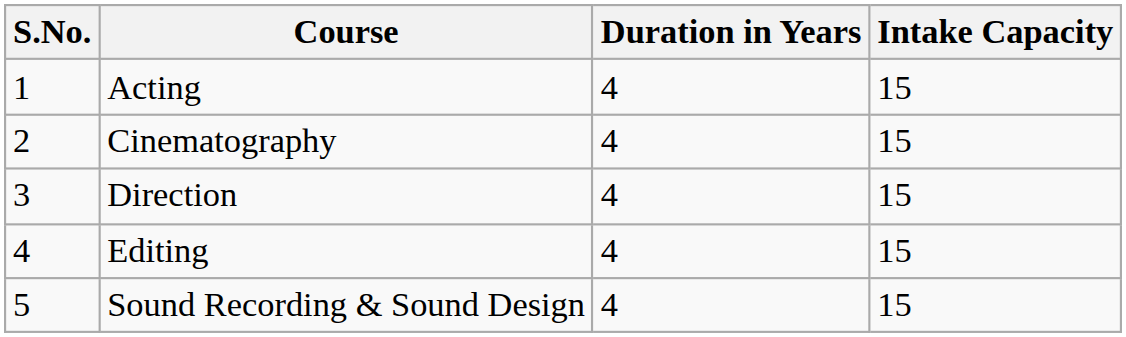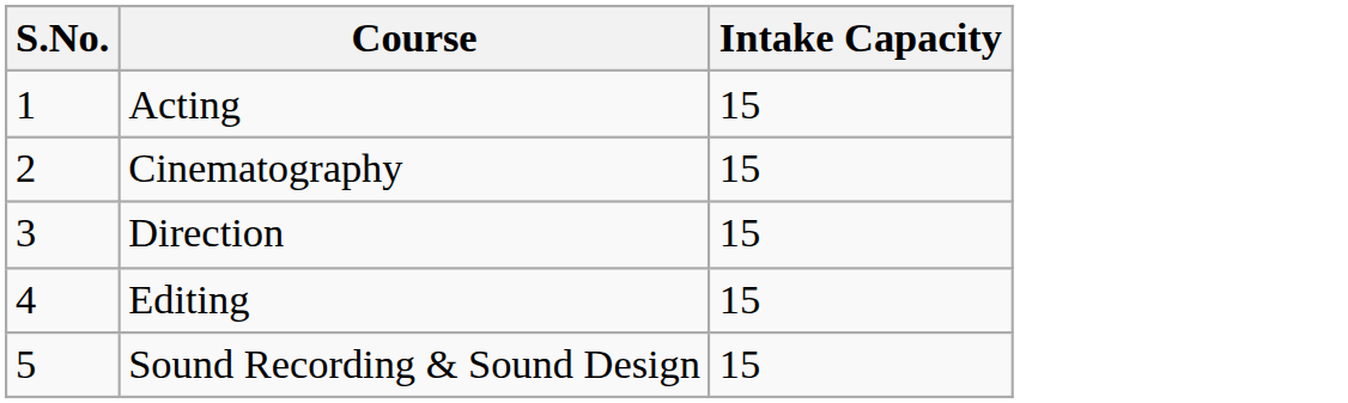 <table class="wikitable">
 <tr>
 <th>S.No.</th>
 <th>Course</th>
-<th>Duration in Years</th>
 <th>Intake Capacity</th>
 </tr>
 <tr>
 <td>1</td>
 <td>Acting</td>
-<td>4</td>
 <td>15</td>
 </tr>
 <tr>
 <td>2</td>
 <td>Cinematography</td>
-<td>4</td>
 <td>15</td>
 </tr>
 <tr>
 <td>3</td>
 <td>Direction</td>
-<td>4</td>
 <td>15</td>
 </tr>
 <tr>
 <td>4</td>
 <td>Editing</td>
-<td>4</td>
 <td>15</td>
 </tr>
 <tr>
 <td>5</td>
 <td>Sound Recording & Sound Design</td>
-<td>4</td>
 <td>15</td>
 </tr>
 </table>
